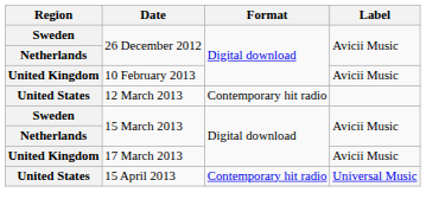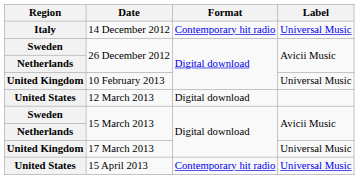 <table class="wikitable plainrowheaders">
 <tr>
 <th scope="col">Region</th>
 <th scope="col">Date</th>
 <th scope="col">Format</th>
 <th scope="col">Label</th>
+</tr>
+<tr>
+<th scope="row">Italy</th>
+<td>14 December 2012</td>
+<td><a href='#'>Contemporary hit radio</a></td>
+<td><a href='#'>Universal Music</a></td>
 </tr>
 <tr>
 <th scope="row">Sweden</th>
 <td rowspan="2">26 December 2012</td>
 <td rowspan="3"><a href='#'>Digital download</a></td>
 <td rowspan="2">Avicii Music</td>
 </tr>
 <tr>
 <th scope="row">Netherlands</th>
 </tr>
 <tr>
 <th scope="row">United Kingdom</th>
 <td>10 February 2013</td>
-<td>Avicii Music</td>
+<td>Universal Music</td>
 </tr>
 <tr>
 <th scope="row">United States</th>
 <td>12 March 2013</td>
-<td>Contemporary hit radio</td>
+<td>Digital download</td>
 <td></td>
 </tr>
 <tr>
 <th scope="row">Sweden</th>
 <td rowspan="2">15 March 2013</td>
 <td rowspan="3">Digital download </td>
 <td rowspan="2">Avicii Music</td>
 </tr>
 <tr>
 <th scope="row">Netherlands</th>
 </tr>
 <tr>
 <th scope="row">United Kingdom</th>
 <td>17 March 2013</td>
-<td>Avicii Music</td>
+<td>Universal Music</td>
 </tr>
 <tr>
 <th scope="row">United States</th>
 <td>15 April 2013</td>
 <td><a href='#'>Contemporary hit radio</a></td>
 <td><a href='#'>Universal Music</a></td>
 </tr>
 </table>
